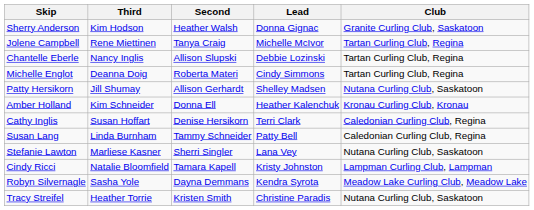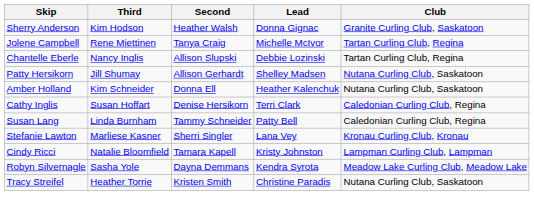 <table class="wikitable">
 <tr>
 <th>Skip</th>
 <th>Third</th>
 <th>Second</th>
 <th>Lead</th>
 <th>Club</th>
 </tr>
 <tr>
 <td><a href='#'>Sherry Anderson</a></td>
 <td><a href='#'>Kim Hodson</a></td>
 <td><a href='#'>Heather Walsh</a></td>
 <td><a href='#'>Donna Gignac</a></td>
 <td><a href='#'>Granite Curling Club</a>, <a href='#'>Saskatoon</a></td>
 </tr>
 <tr>
 <td><a href='#'>Jolene Campbell</a></td>
 <td><a href='#'>Rene Miettinen</a></td>
 <td><a href='#'>Tanya Craig</a></td>
 <td><a href='#'>Michelle McIvor</a></td>
 <td><a href='#'>Tartan Curling Club</a>, <a href='#'>Regina</a></td>
 </tr>
 <tr>
 <td><a href='#'>Chantelle Eberle</a></td>
 <td><a href='#'>Nancy Inglis</a></td>
 <td><a href='#'>Allison Slupski</a></td>
 <td><a href='#'>Debbie Lozinski</a></td>
 <td>Tartan Curling Club, Regina</td>
 </tr>
 <tr>
-<td><a href='#'>Michelle Englot</a></td>
-<td><a href='#'>Deanna Doig</a></td>
-<td><a href='#'>Roberta Materi</a></td>
-<td><a href='#'>Cindy Simmons</a></td>
-<td>Tartan Curling Club, Regina</td>
-</tr>
-<tr>
 <td><a href='#'>Patty Hersikorn</a></td>
 <td><a href='#'>Jill Shumay</a></td>
 <td><a href='#'>Allison Gerhardt</a></td>
 <td><a href='#'>Shelley Madsen</a></td>
 <td><a href='#'>Nutana Curling Club</a>, Saskatoon</td>
 </tr>
 <tr>
 <td><a href='#'>Amber Holland</a></td>
 <td><a href='#'>Kim Schneider</a></td>
 <td><a href='#'>Donna Ell</a></td>
 <td><a href='#'>Heather Kalenchuk</a></td>
-<td><a href='#'>Kronau Curling Club</a>, <a href='#'>Kronau</a></td>
+<td>Nutana Curling Club, Saskatoon</td>
 </tr>
 <tr>
 <td><a href='#'>Cathy Inglis</a></td>
 <td><a href='#'>Susan Hoffart</a></td>
 <td><a href='#'>Denise Hersikorn</a></td>
 <td><a href='#'>Terri Clark</a></td>
 <td><a href='#'>Caledonian Curling Club</a>, Regina</td>
 </tr>
 <tr>
 <td><a href='#'>Susan Lang</a></td>
 <td><a href='#'>Linda Burnham</a></td>
 <td><a href='#'>Tammy Schneider</a></td>
 <td><a href='#'>Patty Bell</a></td>
 <td>Caledonian Curling Club, Regina</td>
 </tr>
 <tr>
 <td><a href='#'>Stefanie Lawton</a></td>
 <td><a href='#'>Marliese Kasner</a></td>
 <td><a href='#'>Sherri Singler</a></td>
 <td><a href='#'>Lana Vey</a></td>
-<td>Nutana Curling Club, Saskatoon</td>
+<td><a href='#'>Kronau Curling Club</a>, <a href='#'>Kronau</a></td>
 </tr>
 <tr>
 <td><a href='#'>Cindy Ricci</a></td>
 <td><a href='#'>Natalie Bloomfield</a></td>
 <td><a href='#'>Tamara Kapell</a></td>
 <td><a href='#'>Kristy Johnston</a></td>
 <td><a href='#'>Lampman Curling Club</a>, <a href='#'>Lampman</a></td>
 </tr>
 <tr>
 <td><a href='#'>Robyn Silvernagle</a></td>
 <td><a href='#'>Sasha Yole</a></td>
 <td><a href='#'>Dayna Demmans</a></td>
 <td><a href='#'>Kendra Syrota</a></td>
 <td><a href='#'>Meadow Lake Curling Club</a>, <a href='#'>Meadow Lake</a></td>
 </tr>
 <tr>
 <td><a href='#'>Tracy Streifel</a></td>
 <td><a href='#'>Heather Torrie</a></td>
 <td><a href='#'>Kristen Smith</a></td>
 <td><a href='#'>Christine Paradis</a></td>
 <td>Nutana Curling Club, Saskatoon</td>
 </tr>
 </table>
